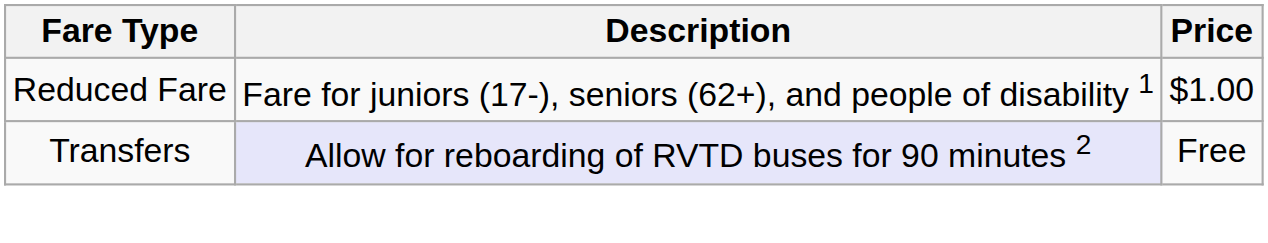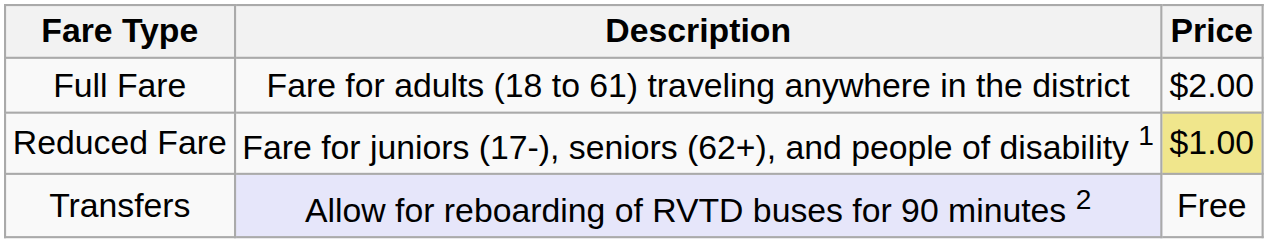 <table border="1" cellspacing="0" cellpadding="3" style="text-align: center" class="wikitable">
 <tr>
 <th>Fare Type</th>
 <th>Description</th>
 <th>Price</th>
 </tr>
 <tr>
+<td>Full Fare</td>
+<td>Fare for adults (18 to 61) traveling anywhere in the district</td>
+<td>$2.00</td>
+</tr>
+<tr>
 <td>Reduced Fare</td>
 <td>Fare for juniors (17-), seniors (62+), and people of disability <sup>1</sup></td>
-<td>$1.00</td>
+<td style="background: khaki;">$1.00</td>
 </tr>
 <tr>
 <td>Transfers</td>
 <td style="background: lavender;">Allow for reboarding of RVTD buses for 90 minutes <sup>2</sup></td>
 <td>Free</td>
 </tr>
 </table>
